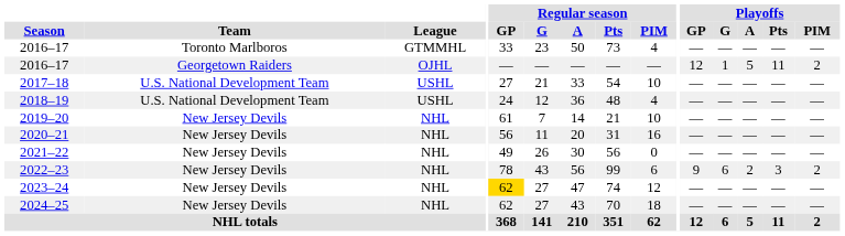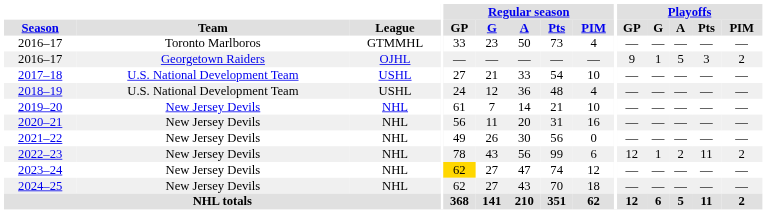 <table border="0" cellpadding="1" cellspacing="0" style="text-align:center; width:60em">
 <tr bgcolor="#e0e0e0">
 <th colspan="3" bgcolor="#ffffff"></th>
 <th rowspan="99" bgcolor="#ffffff"></th>
 <th colspan="5"><a href='#'>Regular season</a></th>
 <th rowspan="99" bgcolor="#ffffff"></th>
 <th colspan="5"><a href='#'>Playoffs</a></th>
 </tr>
 <tr bgcolor="#e0e0e0">
 <th><a href='#'>Season</a></th>
 <th>Team</th>
 <th>League</th>
 <th>GP</th>
 <th><a href='#'>G</a></th>
 <th><a href='#'>A</a></th>
 <th><a href='#'>Pts</a></th>
 <th><a href='#'>PIM</a></th>
 <th>GP</th>
 <th>G</th>
 <th>A</th>
 <th>Pts</th>
 <th>PIM</th>
 </tr>
 <tr>
 <td>2016–17</td>
 <td>Toronto Marlboros</td>
 <td>GTMMHL</td>
 <td>33</td>
 <td>23</td>
 <td>50</td>
 <td>73</td>
 <td>4</td>
 <td>—</td>
 <td>—</td>
 <td>—</td>
 <td>—</td>
 <td>—</td>
 </tr>
 <tr bgcolor="#f0f0f0">
 <td>2016–17</td>
 <td><a href='#'>Georgetown Raiders</a></td>
 <td><a href='#'>OJHL</a></td>
 <td>—</td>
 <td>—</td>
 <td>—</td>
 <td>—</td>
 <td>—</td>
-<td>12</td>
+<td>9</td>
 <td>1</td>
 <td>5</td>
-<td>11</td>
+<td>3</td>
 <td>2</td>
 </tr>
 <tr>
 <td><a href='#'>2017–18</a></td>
 <td><a href='#'>U.S. National Development Team</a></td>
 <td><a href='#'>USHL</a></td>
 <td>27</td>
 <td>21</td>
 <td>33</td>
 <td>54</td>
 <td>10</td>
 <td>—</td>
 <td>—</td>
 <td>—</td>
 <td>—</td>
 <td>—</td>
 </tr>
 <tr>
 </tr>
 <tr bgcolor="#f0f0f0">
 <td><a href='#'>2018–19</a></td>
 <td>U.S. National Development Team</td>
 <td>USHL</td>
 <td>24</td>
 <td>12</td>
 <td>36</td>
 <td>48</td>
 <td>4</td>
 <td>—</td>
 <td>—</td>
 <td>—</td>
 <td>—</td>
 <td>—</td>
 </tr>
 <tr>
 <td><a href='#'>2019–20</a></td>
 <td><a href='#'>New Jersey Devils</a></td>
 <td><a href='#'>NHL</a></td>
 <td>61</td>
 <td>7</td>
 <td>14</td>
 <td>21</td>
 <td>10</td>
 <td>—</td>
 <td>—</td>
 <td>—</td>
 <td>—</td>
 <td>—</td>
 </tr>
 <tr bgcolor="#f0f0f0">
 <td><a href='#'>2020–21</a></td>
 <td>New Jersey Devils</td>
 <td>NHL</td>
 <td>56</td>
 <td>11</td>
 <td>20</td>
 <td>31</td>
 <td>16</td>
 <td>—</td>
 <td>—</td>
 <td>—</td>
 <td>—</td>
 <td>—</td>
 </tr>
 <tr>
 <td><a href='#'>2021–22</a></td>
 <td>New Jersey Devils</td>
 <td>NHL</td>
 <td>49</td>
 <td>26</td>
 <td>30</td>
 <td>56</td>
 <td>0</td>
 <td>—</td>
 <td>—</td>
 <td>—</td>
 <td>—</td>
 <td>—</td>
 </tr>
 <tr bgcolor="#f0f0f0">
 <td><a href='#'>2022–23</a></td>
 <td>New Jersey Devils</td>
 <td>NHL</td>
 <td>78</td>
 <td>43</td>
 <td>56</td>
 <td>99</td>
 <td>6</td>
-<td>9</td>
-<td>6</td>
+<td>12</td>
+<td>1</td>
 <td>2</td>
-<td>3</td>
+<td>11</td>
 <td>2</td>
 </tr>
 <tr>
 <td><a href='#'>2023–24</a></td>
 <td>New Jersey Devils</td>
 <td>NHL</td>
 <td style="background: gold;">62</td>
 <td>27</td>
 <td>47</td>
 <td>74</td>
 <td>12</td>
 <td>—</td>
 <td>—</td>
 <td>—</td>
 <td>—</td>
 <td>—</td>
 </tr>
 <tr bgcolor="#f0f0f0">
 <td><a href='#'>2024–25</a></td>
 <td>New Jersey Devils</td>
 <td>NHL</td>
 <td>62</td>
 <td>27</td>
 <td>43</td>
 <td>70</td>
 <td>18</td>
 <td>—</td>
 <td>—</td>
 <td>—</td>
 <td>—</td>
 <td>—</td>
 </tr>
 <tr bgcolor="#e0e0e0">
 <th colspan="3">NHL totals</th>
 <th>368</th>
 <th>141</th>
 <th>210</th>
 <th>351</th>
 <th>62</th>
 <th>12</th>
 <th>6</th>
 <th>5</th>
 <th>11</th>
 <th>2</th>
 </tr>
 </table>
